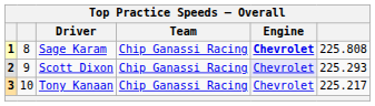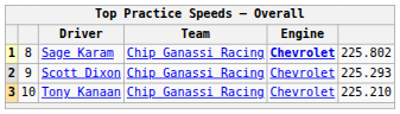 <table class="wikitable" style="font-size:95%;">
 <tr>
 <th colspan=6>Top Practice Speeds — Overall</th>
 </tr>
 <tr>
 <th></th>
 <th></th>
 <th>Driver</th>
 <th>Team</th>
 <th>Engine</th>
 <th></th>
 </tr>
 <tr>
 <td align=center style="background:#FFFFBF;"><strong>1</strong></td>
 <td align=center>8</td>
 <td> <a href='#'>Sage Karam</a></td>
 <td><a href='#'>Chip Ganassi Racing</a></td>
 <td><strong><a href='#'>Chevrolet</a></strong></td>
-<td align=center>225.808</td>
+<td align=center>225.802</td>
 </tr>
 <tr>
 <td align=center style="background:#DFDFDF;"><strong>2</strong></td>
 <td align=center>9</td>
 <td> <a href='#'>Scott Dixon</a></td>
 <td><a href='#'>Chip Ganassi Racing</a></td>
-<td style="background: lavender;"><a href='#'>Chevrolet</a></td>
+<td><a href='#'>Chevrolet</a></td>
 <td align=center>225.293</td>
 </tr>
 <tr>
 <td align=center style="background:#FFDF9F;"><strong>3</strong></td>
 <td align=center>10</td>
 <td> <a href='#'>Tony Kanaan</a></td>
 <td><a href='#'>Chip Ganassi Racing</a></td>
 <td><a href='#'>Chevrolet</a></td>
-<td align=center>225.217</td>
+<td align=center>225.210</td>
 </tr>
 <tr>
 <th colspan=6></th>
 </tr>
 </table>
